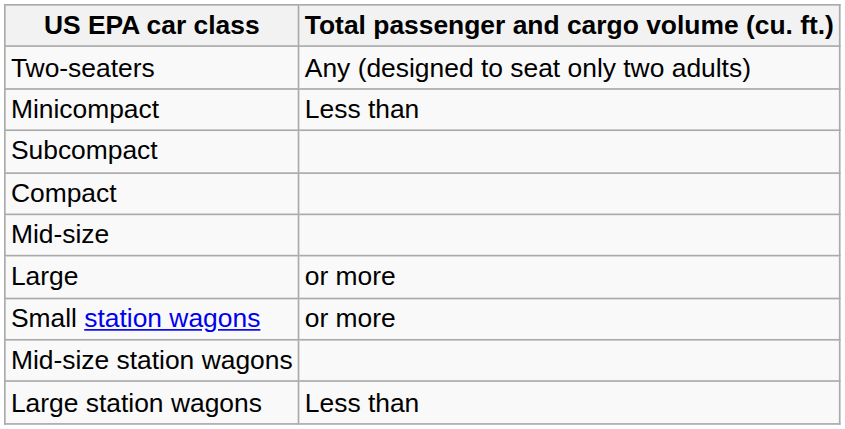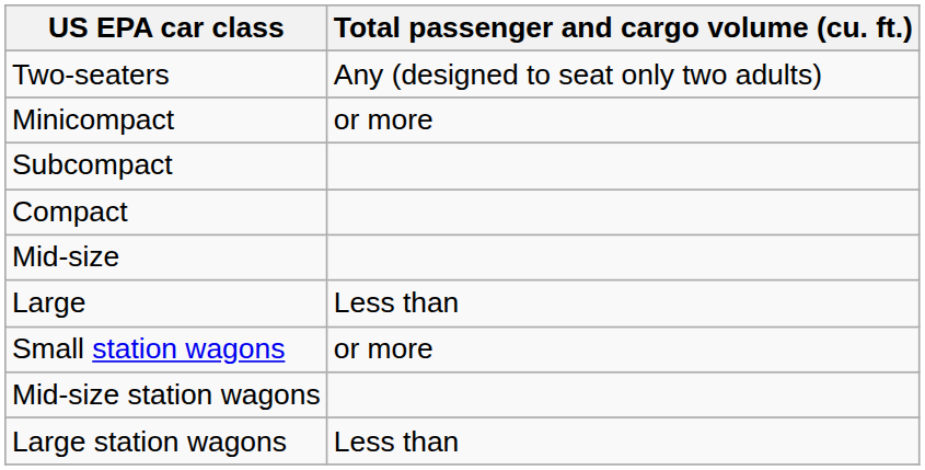 <table class="wikitable">
 <tr>
 <th>US EPA car class</th>
 <th>Total passenger and cargo volume (cu. ft.)</th>
 </tr>
 <tr>
 <td>Two-seaters</td>
 <td>Any (designed to seat only two adults)</td>
 </tr>
 <tr>
 <td>Minicompact</td>
-<td>Less than </td>
+<td> or more</td>
 </tr>
 <tr>
 <td>Subcompact</td>
 <td></td>
 </tr>
 <tr>
 <td>Compact</td>
 <td></td>
 </tr>
 <tr>
 <td>Mid-size</td>
 <td></td>
 </tr>
 <tr>
 <td>Large</td>
-<td> or more</td>
+<td>Less than </td>
 </tr>
 <tr>
 <td>Small <a href='#'>station wagons</a></td>
 <td> or more</td>
 </tr>
 <tr>
 <td>Mid-size station wagons</td>
 <td></td>
 </tr>
 <tr>
 <td>Large station wagons</td>
 <td>Less than </td>
 </tr>
 </table>
